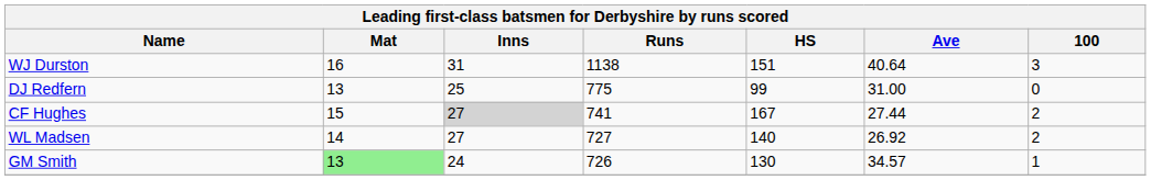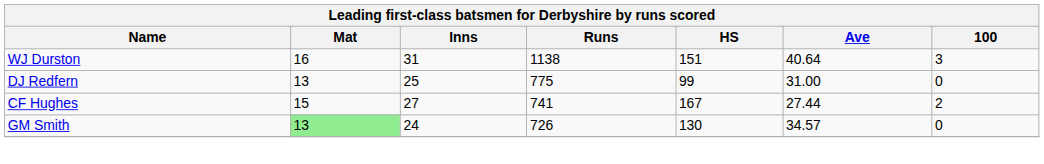 <table class="wikitable" width="60%">
 <tr bgcolor="#efefef">
 <th colspan=7>Leading first-class batsmen for Derbyshire by runs scored</th>
 </tr>
 <tr bgcolor="#efefef">
 <th>Name</th>
 <th>Mat</th>
 <th>Inns</th>
 <th>Runs</th>
 <th>HS</th>
 <th><a href='#'>Ave</a></th>
 <th>100</th>
 </tr>
 <tr>
 <td><a href='#'>WJ Durston</a></td>
 <td>16</td>
 <td>31</td>
 <td>1138</td>
 <td>151</td>
 <td>40.64</td>
 <td>3</td>
 </tr>
 <tr>
 <td><a href='#'>DJ Redfern</a></td>
 <td>13</td>
 <td>25</td>
 <td>775</td>
 <td>99</td>
 <td>31.00</td>
 <td>0</td>
 </tr>
 <tr>
 <td><a href='#'>CF Hughes</a></td>
 <td>15</td>
-<td style="background: lightgrey;">27</td>
+<td>27</td>
 <td>741</td>
 <td>167</td>
 <td>27.44</td>
-<td>2</td>
-</tr>
-<tr>
-<td><a href='#'>WL Madsen</a></td>
-<td>14</td>
-<td>27</td>
-<td>727</td>
-<td>140</td>
-<td>26.92</td>
 <td>2</td>
 </tr>
 <tr>
 <td><a href='#'>GM Smith</a></td>
 <td style="background: lightgreen;">13</td>
 <td>24</td>
 <td>726</td>
 <td>130</td>
 <td>34.57</td>
-<td>1</td>
+<td>0</td>
 </tr>
 <tr>
 </tr>
 </table>
